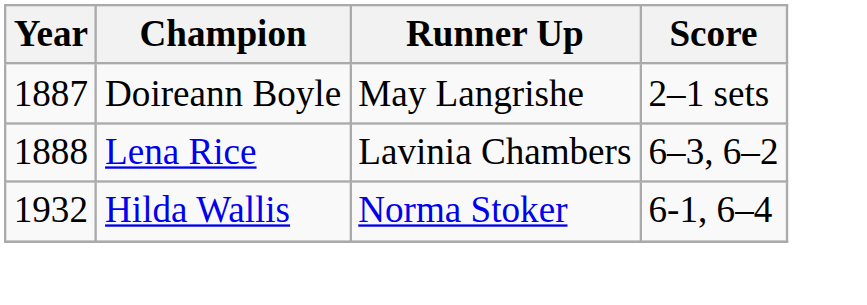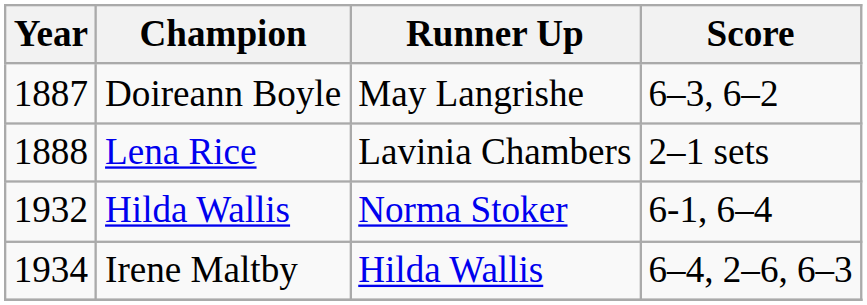 <table class="wikitable sortable">
 <tr>
 <th>Year</th>
 <th>Champion</th>
 <th>Runner Up</th>
 <th>Score</th>
 </tr>
 <tr>
 <td>1887</td>
 <td> Doireann Boyle</td>
 <td> May Langrishe</td>
-<td>2–1 sets</td>
+<td>6–3, 6–2</td>
 </tr>
 <tr>
 <td>1888</td>
 <td> <a href='#'>Lena Rice</a></td>
 <td> Lavinia Chambers</td>
-<td>6–3, 6–2</td>
+<td>2–1 sets</td>
 </tr>
 <tr>
 <td>1932</td>
 <td> <a href='#'>Hilda Wallis</a></td>
 <td> <a href='#'>Norma Stoker</a></td>
 <td>6-1, 6–4</td>
 </tr>
 <tr>
+<td>1934</td>
+<td> Irene Maltby</td>
+<td> <a href='#'>Hilda Wallis</a></td>
+<td>6–4, 2–6, 6–3</td>
+</tr>
+<tr>
 </tr>
 </table>
